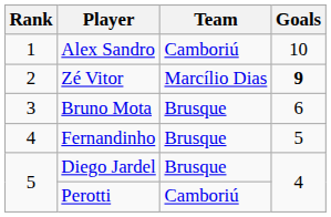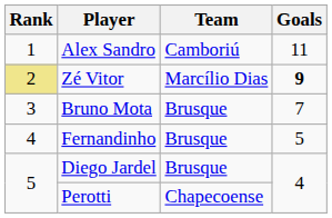 <table class="wikitable" style="text-align:center">
 <tr>
 <th>Rank</th>
 <th>Player</th>
 <th>Team</th>
 <th>Goals</th>
 </tr>
 <tr>
 <td>1</td>
 <td align=left><a href='#'>Alex Sandro</a></td>
 <td align=left><a href='#'>Camboriú</a></td>
-<td>10</td>
+<td>11</td>
 </tr>
 <tr>
-<td>2</td>
+<td style="background: khaki;">2</td>
 <td align=left><a href='#'>Zé Vitor</a></td>
 <td align=left><a href='#'>Marcílio Dias</a></td>
 <td><strong>9</strong></td>
 </tr>
 <tr>
 <td>3</td>
 <td align=left><a href='#'>Bruno Mota</a></td>
 <td align=left><a href='#'>Brusque</a></td>
-<td>6</td>
+<td>7</td>
 </tr>
 <tr>
 <td>4</td>
 <td align=left><a href='#'>Fernandinho</a></td>
 <td align=left><a href='#'>Brusque</a></td>
 <td>5</td>
 </tr>
 <tr>
 <td rowspan=2>5</td>
 <td align=left><a href='#'>Diego Jardel</a></td>
 <td align=left><a href='#'>Brusque</a></td>
 <td rowspan=2>4</td>
 </tr>
 <tr>
 <td align=left><a href='#'>Perotti</a></td>
-<td align=left><a href='#'>Camboriú</a></td>
+<td align=left><a href='#'>Chapecoense</a></td>
 </tr>
 </table>
